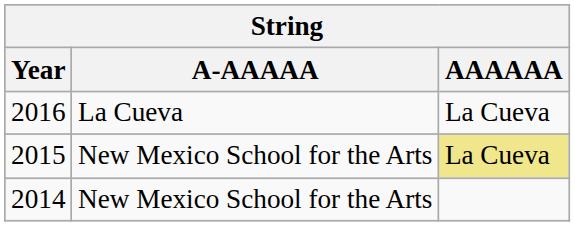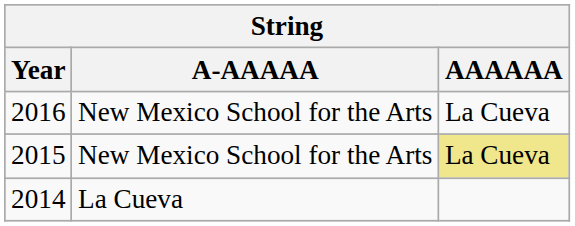 <table class="wikitable">
 <tr>
 <th colspan="3">String</th>
 </tr>
 <tr>
 <th>Year</th>
 <th>A-AAAAA</th>
 <th>AAAAAA</th>
 </tr>
 <tr>
 <td>2016</td>
-<td>La Cueva</td>
+<td>New Mexico School for the Arts</td>
 <td>La Cueva</td>
 </tr>
 <tr>
 <td>2015</td>
 <td>New Mexico School for the Arts</td>
 <td style="background: khaki;">La Cueva</td>
 </tr>
 <tr>
 <td>2014</td>
-<td>New Mexico School for the Arts</td>
+<td>La Cueva</td>
 <td></td>
 </tr>
 </table>
